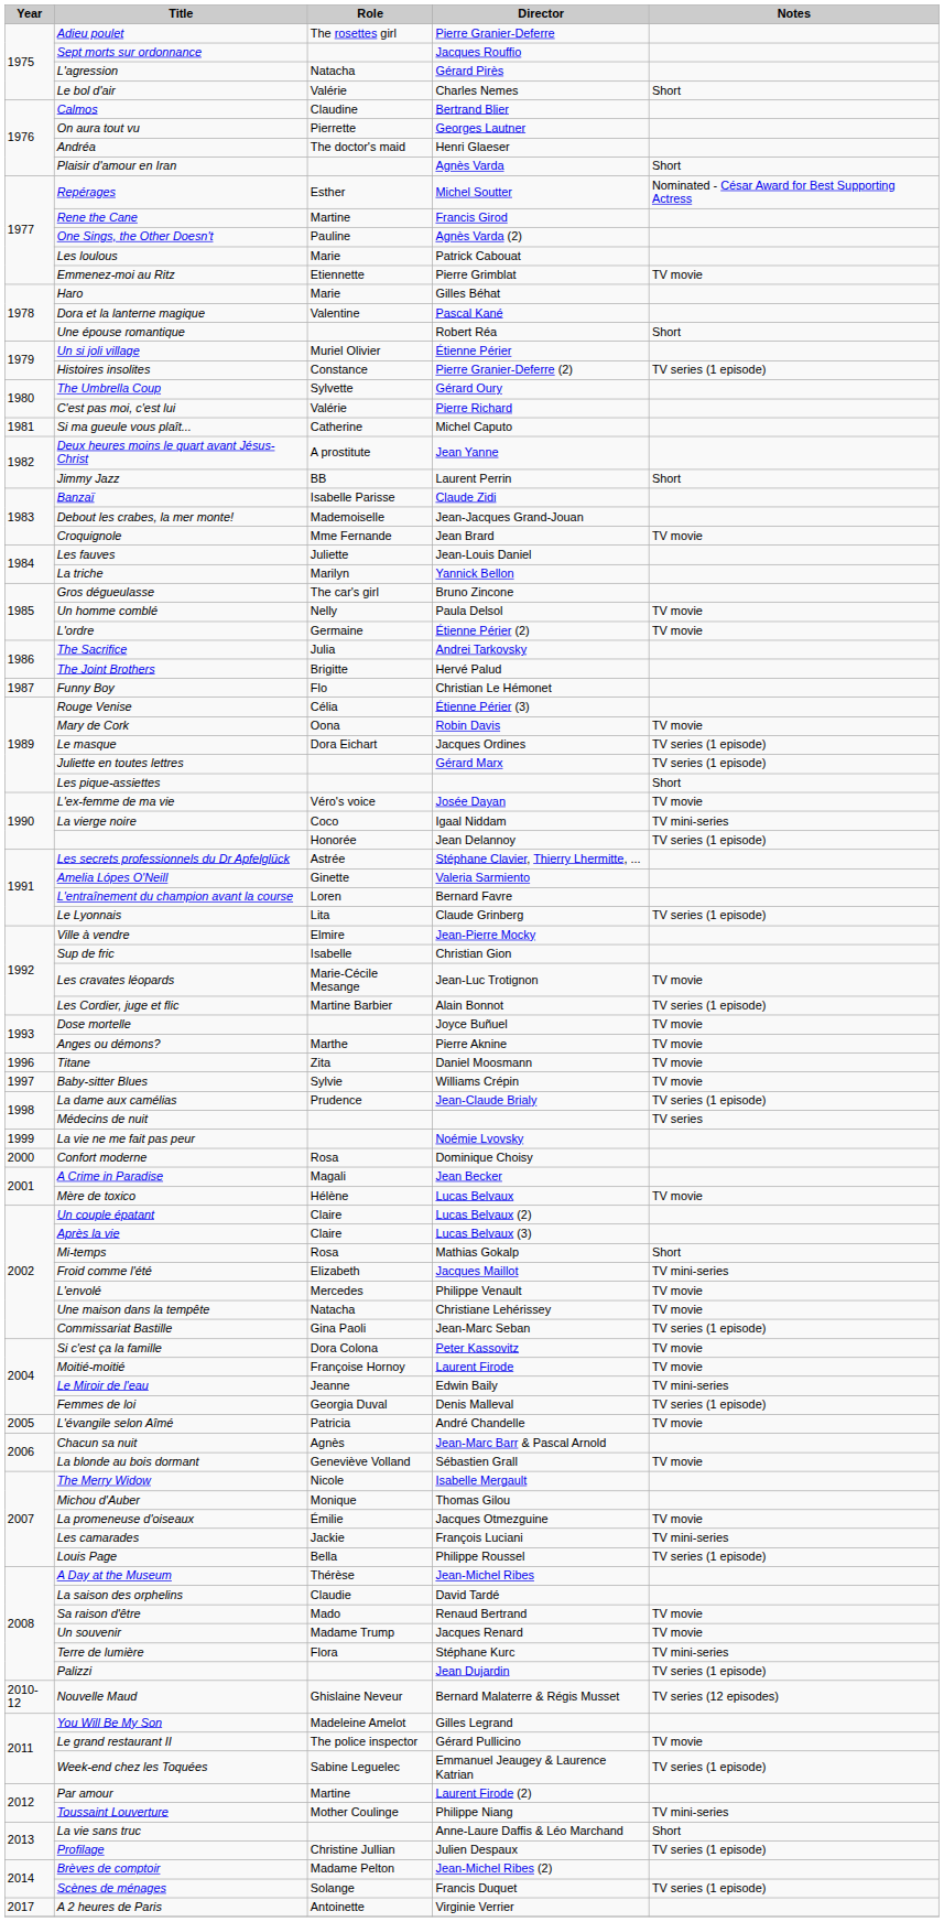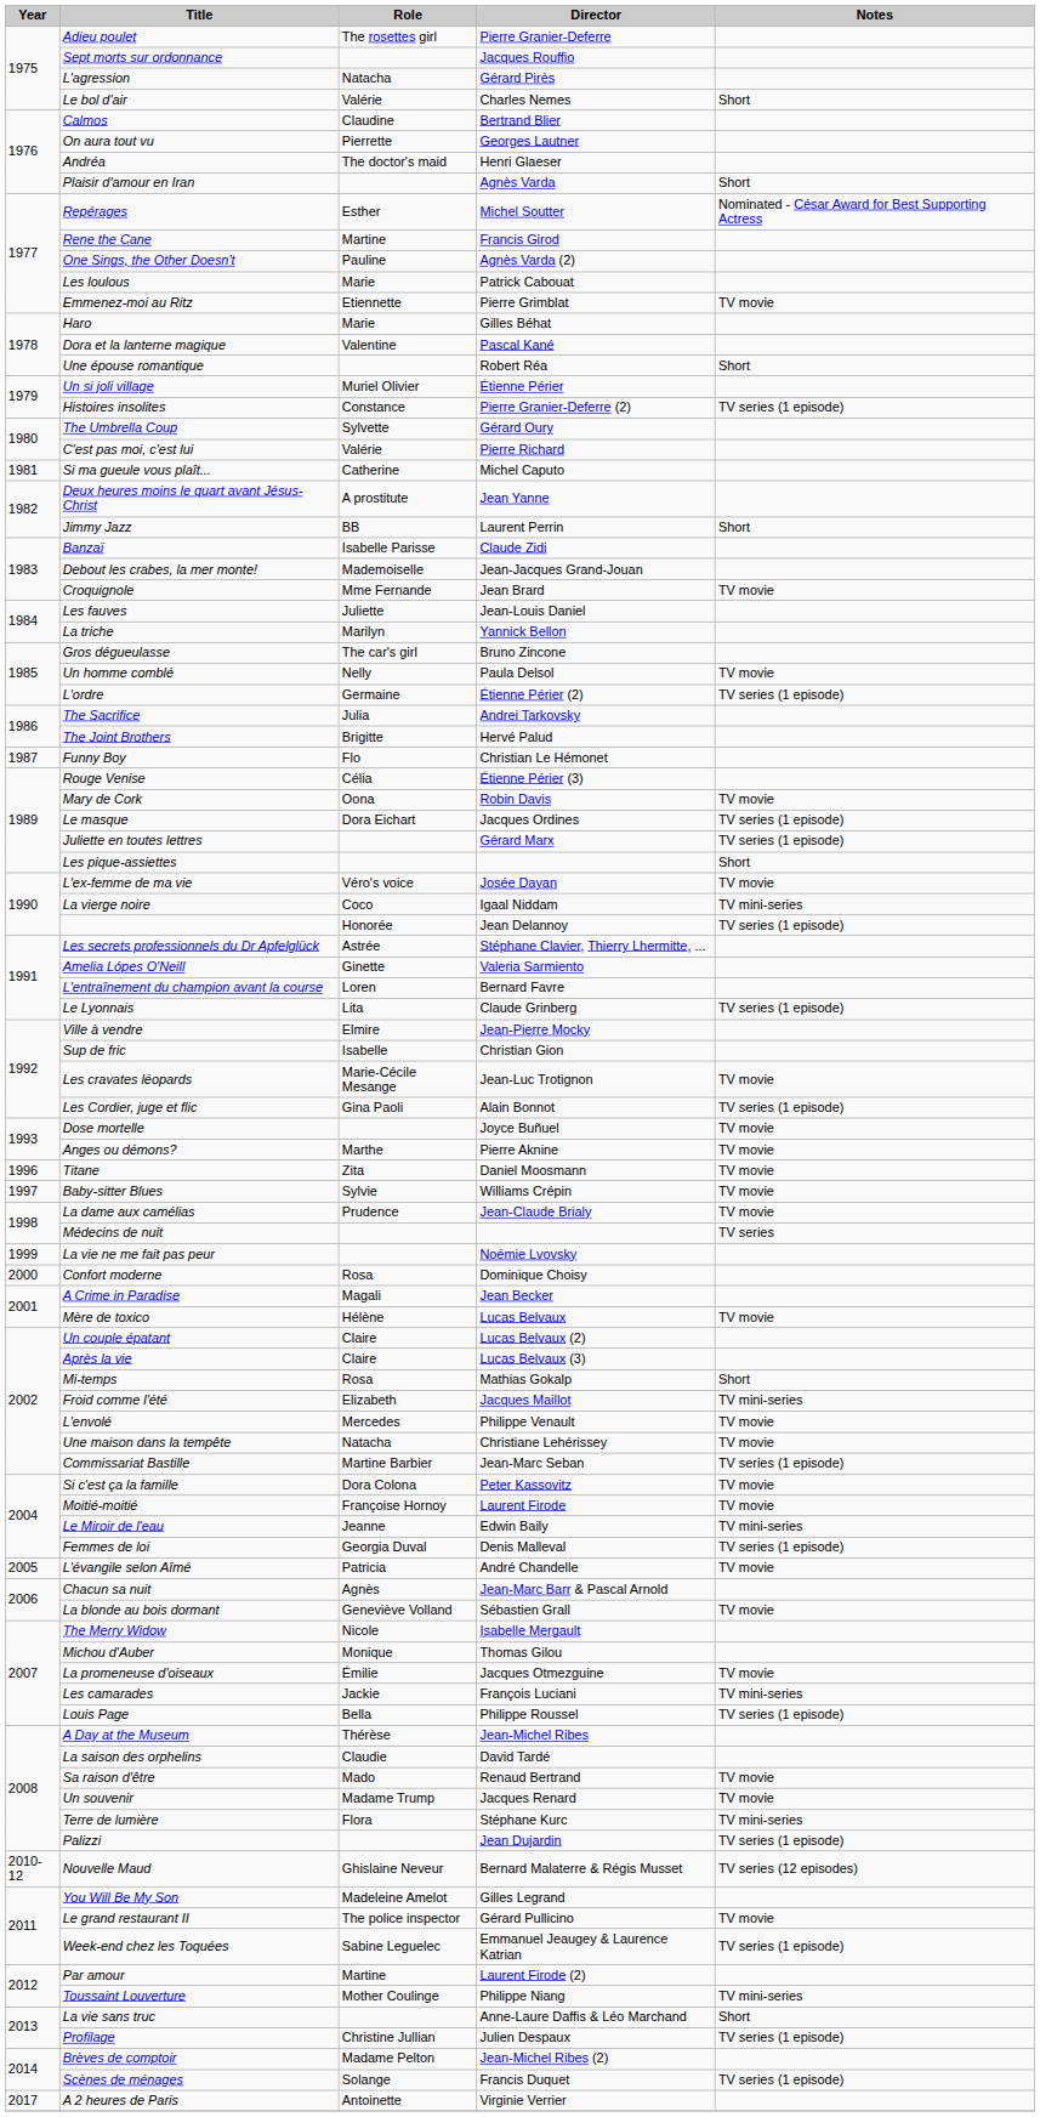 <table class="wikitable">
 <tr>
 <th style="background: #CCCCCC;">Year</th>
 <th style="background: #CCCCCC;">Title</th>
 <th style="background: #CCCCCC;">Role</th>
 <th style="background: #CCCCCC;">Director</th>
 <th style="background: #CCCCCC;">Notes</th>
 </tr>
 <tr>
 <td rowspan=4>1975</td>
 <td><em><a href='#'>Adieu poulet</a></em></td>
 <td>The <a href='#'>rosettes</a> girl</td>
 <td><a href='#'>Pierre Granier-Deferre</a></td>
 <td></td>
 </tr>
 <tr>
 <td><em><a href='#'>Sept morts sur ordonnance</a></em></td>
 <td></td>
 <td><a href='#'>Jacques Rouffio</a></td>
 <td></td>
 </tr>
 <tr>
 <td><em>L'agression</em></td>
 <td>Natacha</td>
 <td><a href='#'>Gérard Pirès</a></td>
 <td></td>
 </tr>
 <tr>
 <td><em>Le bol d'air</em></td>
 <td>Valérie</td>
 <td>Charles Nemes</td>
 <td>Short</td>
 </tr>
 <tr>
 <td rowspan=4>1976</td>
 <td><em><a href='#'>Calmos</a></em></td>
 <td>Claudine</td>
 <td><a href='#'>Bertrand Blier</a></td>
 <td></td>
 </tr>
 <tr>
 <td><em>On aura tout vu</em></td>
 <td>Pierrette</td>
 <td><a href='#'>Georges Lautner</a></td>
 <td></td>
 </tr>
 <tr>
 <td><em>Andréa</em></td>
 <td>The doctor's maid</td>
 <td>Henri Glaeser</td>
 <td></td>
 </tr>
 <tr>
 <td><em>Plaisir d'amour en Iran</em></td>
 <td></td>
 <td><a href='#'>Agnès Varda</a></td>
 <td>Short</td>
 </tr>
 <tr>
 <td rowspan=5>1977</td>
 <td><em><a href='#'>Repérages</a></em></td>
 <td>Esther</td>
 <td><a href='#'>Michel Soutter</a></td>
 <td>Nominated - <a href='#'>César Award for Best Supporting Actress</a></td>
 </tr>
 <tr>
 <td><em><a href='#'>Rene the Cane</a></em></td>
 <td>Martine</td>
 <td><a href='#'>Francis Girod</a></td>
 <td></td>
 </tr>
 <tr>
 <td><em><a href='#'>One Sings, the Other Doesn't</a></em></td>
 <td>Pauline</td>
 <td><a href='#'>Agnès Varda</a> (2)</td>
 <td></td>
 </tr>
 <tr>
 <td><em>Les loulous</em></td>
 <td>Marie</td>
 <td>Patrick Cabouat</td>
 <td></td>
 </tr>
 <tr>
 <td><em>Emmenez-moi au Ritz</em></td>
 <td>Etiennette</td>
 <td>Pierre Grimblat</td>
 <td>TV movie</td>
 </tr>
 <tr>
 <td rowspan=3>1978</td>
 <td><em>Haro</em></td>
 <td>Marie</td>
 <td>Gilles Béhat</td>
 <td></td>
 </tr>
 <tr>
 <td><em>Dora et la lanterne magique</em></td>
 <td>Valentine</td>
 <td><a href='#'>Pascal Kané</a></td>
 <td></td>
 </tr>
 <tr>
 <td><em>Une épouse romantique</em></td>
 <td></td>
 <td>Robert Réa</td>
 <td>Short</td>
 </tr>
 <tr>
 <td rowspan=2>1979</td>
 <td><em><a href='#'>Un si joli village</a></em></td>
 <td>Muriel Olivier</td>
 <td><a href='#'>Étienne Périer</a></td>
 <td></td>
 </tr>
 <tr>
 <td><em>Histoires insolites</em></td>
 <td>Constance</td>
 <td><a href='#'>Pierre Granier-Deferre</a> (2)</td>
 <td>TV series (1 episode)</td>
 </tr>
 <tr>
 <td rowspan=2>1980</td>
 <td><em><a href='#'>The Umbrella Coup</a></em></td>
 <td>Sylvette</td>
 <td><a href='#'>Gérard Oury</a></td>
 <td></td>
 </tr>
 <tr>
 <td><em>C'est pas moi, c'est lui</em></td>
 <td>Valérie</td>
 <td><a href='#'>Pierre Richard</a></td>
 <td></td>
 </tr>
 <tr>
 <td rowspan=1>1981</td>
 <td><em>Si ma gueule vous plaît...</em></td>
 <td>Catherine</td>
 <td>Michel Caputo</td>
 <td></td>
 </tr>
 <tr>
 <td rowspan=2>1982</td>
 <td><em><a href='#'>Deux heures moins le quart avant Jésus-Christ</a></em></td>
 <td>A prostitute</td>
 <td><a href='#'>Jean Yanne</a></td>
 <td></td>
 </tr>
 <tr>
 <td><em>Jimmy Jazz</em></td>
 <td>BB</td>
 <td>Laurent Perrin</td>
 <td>Short</td>
 </tr>
 <tr>
 <td rowspan=3>1983</td>
 <td><em><a href='#'>Banzaï</a></em></td>
 <td>Isabelle Parisse</td>
 <td><a href='#'>Claude Zidi</a></td>
 <td></td>
 </tr>
 <tr>
 <td><em>Debout les crabes, la mer monte!</em></td>
 <td>Mademoiselle</td>
 <td>Jean-Jacques Grand-Jouan</td>
 <td></td>
 </tr>
 <tr>
 <td><em>Croquignole</em></td>
 <td>Mme Fernande</td>
 <td>Jean Brard</td>
 <td>TV movie</td>
 </tr>
 <tr>
 <td rowspan=2>1984</td>
 <td><em>Les fauves</em></td>
 <td>Juliette</td>
 <td>Jean-Louis Daniel</td>
 <td></td>
 </tr>
 <tr>
 <td><em>La triche</em></td>
 <td>Marilyn</td>
 <td><a href='#'>Yannick Bellon</a></td>
 <td></td>
 </tr>
 <tr>
 <td rowspan=3>1985</td>
 <td><em>Gros dégueulasse</em></td>
 <td>The car's girl</td>
 <td>Bruno Zincone</td>
 <td></td>
 </tr>
 <tr>
 <td><em>Un homme comblé</em></td>
 <td>Nelly</td>
 <td>Paula Delsol</td>
 <td>TV movie</td>
 </tr>
 <tr>
 <td><em>L'ordre</em></td>
 <td>Germaine</td>
 <td><a href='#'>Étienne Périer</a> (2)</td>
-<td>TV movie</td>
+<td>TV series (1 episode)</td>
 </tr>
 <tr>
 <td rowspan=2>1986</td>
 <td><em><a href='#'>The Sacrifice</a></em></td>
 <td>Julia</td>
 <td><a href='#'>Andrei Tarkovsky</a></td>
 <td></td>
 </tr>
 <tr>
 <td><em><a href='#'>The Joint Brothers</a></em></td>
 <td>Brigitte</td>
 <td>Hervé Palud</td>
 <td></td>
 </tr>
 <tr>
 <td rowspan=1>1987</td>
 <td><em>Funny Boy</em></td>
 <td>Flo</td>
 <td>Christian Le Hémonet</td>
 <td></td>
 </tr>
 <tr>
 <td rowspan=5>1989</td>
 <td><em>Rouge Venise</em></td>
 <td>Célia</td>
 <td><a href='#'>Étienne Périer</a> (3)</td>
 <td></td>
 </tr>
 <tr>
 <td><em>Mary de Cork</em></td>
 <td>Oona</td>
 <td><a href='#'>Robin Davis</a></td>
 <td>TV movie</td>
 </tr>
 <tr>
 <td><em>Le masque</em></td>
 <td>Dora Eichart</td>
 <td>Jacques Ordines</td>
 <td>TV series (1 episode)</td>
 </tr>
 <tr>
 <td><em>Juliette en toutes lettres</em></td>
 <td></td>
 <td><a href='#'>Gérard Marx</a></td>
 <td>TV series (1 episode)</td>
 </tr>
 <tr>
 <td><em>Les pique-assiettes</em></td>
 <td></td>
 <td></td>
 <td>Short</td>
 </tr>
 <tr>
 <td rowspan=3>1990</td>
 <td><em>L'ex-femme de ma vie</em></td>
 <td>Véro's voice</td>
 <td><a href='#'>Josée Dayan</a></td>
 <td>TV movie</td>
 </tr>
 <tr>
 <td><em>La vierge noire</em></td>
 <td>Coco</td>
 <td>Igaal Niddam</td>
 <td>TV mini-series</td>
 </tr>
 <tr>
 <td><em></em></td>
 <td>Honorée</td>
 <td>Jean Delannoy</td>
 <td>TV series (1 episode)</td>
 </tr>
 <tr>
 <td rowspan=4>1991</td>
 <td><em><a href='#'>Les secrets professionnels du Dr Apfelglück</a></em></td>
 <td>Astrée</td>
 <td><a href='#'>Stéphane Clavier</a>, <a href='#'>Thierry Lhermitte</a>, ...</td>
 <td></td>
 </tr>
 <tr>
 <td><em><a href='#'>Amelia Lópes O'Neill</a></em></td>
 <td>Ginette</td>
 <td><a href='#'>Valeria Sarmiento</a></td>
 <td></td>
 </tr>
 <tr>
 <td><em><a href='#'>L'entraînement du champion avant la course</a></em></td>
 <td>Loren</td>
 <td>Bernard Favre</td>
 <td></td>
 </tr>
 <tr>
 <td><em>Le Lyonnais</em></td>
 <td>Lita</td>
 <td>Claude Grinberg</td>
 <td>TV series (1 episode)</td>
 </tr>
 <tr>
 <td rowspan=4>1992</td>
 <td><em>Ville à vendre</em></td>
 <td>Elmire</td>
 <td><a href='#'>Jean-Pierre Mocky</a></td>
 <td></td>
 </tr>
 <tr>
 <td><em>Sup de fric</em></td>
 <td>Isabelle</td>
 <td>Christian Gion</td>
 <td></td>
 </tr>
 <tr>
 <td><em>Les cravates léopards</em></td>
 <td>Marie-Cécile Mesange</td>
 <td>Jean-Luc Trotignon</td>
 <td>TV movie</td>
 </tr>
 <tr>
 <td><em>Les Cordier, juge et flic</em></td>
-<td>Martine Barbier</td>
+<td>Gina Paoli</td>
 <td>Alain Bonnot</td>
 <td>TV series (1 episode)</td>
 </tr>
 <tr>
 <td rowspan=2>1993</td>
 <td><em>Dose mortelle</em></td>
 <td></td>
 <td>Joyce Buñuel</td>
 <td>TV movie</td>
 </tr>
 <tr>
 <td><em>Anges ou démons?</em></td>
 <td>Marthe</td>
 <td>Pierre Aknine</td>
 <td>TV movie</td>
 </tr>
 <tr>
 <td rowspan=1>1996</td>
 <td><em>Titane</em></td>
 <td>Zita</td>
 <td>Daniel Moosmann</td>
 <td>TV movie</td>
 </tr>
 <tr>
 <td rowspan=1>1997</td>
 <td><em>Baby-sitter Blues</em></td>
 <td>Sylvie</td>
 <td>Williams Crépin</td>
 <td>TV movie</td>
 </tr>
 <tr>
 <td rowspan=2>1998</td>
 <td><em>La dame aux camélias</em></td>
 <td>Prudence</td>
 <td><a href='#'>Jean-Claude Brialy</a></td>
-<td>TV series (1 episode)</td>
+<td>TV movie</td>
 </tr>
 <tr>
 <td><em>Médecins de nuit</em></td>
 <td></td>
 <td></td>
 <td>TV series</td>
 </tr>
 <tr>
 <td rowspan=1>1999</td>
 <td><em>La vie ne me fait pas peur</em></td>
 <td></td>
 <td><a href='#'>Noémie Lvovsky</a></td>
 <td></td>
 </tr>
 <tr>
 <td rowspan=1>2000</td>
 <td><em>Confort moderne</em></td>
 <td>Rosa</td>
 <td>Dominique Choisy</td>
 <td></td>
 </tr>
 <tr>
 <td rowspan=2>2001</td>
 <td><em><a href='#'>A Crime in Paradise</a></em></td>
 <td>Magali</td>
 <td><a href='#'>Jean Becker</a></td>
 <td></td>
 </tr>
 <tr>
 <td><em>Mère de toxico</em></td>
 <td>Hélène</td>
 <td><a href='#'>Lucas Belvaux</a></td>
 <td>TV movie</td>
 </tr>
 <tr>
 <td rowspan=7>2002</td>
 <td><em><a href='#'>Un couple épatant</a></em></td>
 <td>Claire</td>
 <td><a href='#'>Lucas Belvaux</a> (2)</td>
 <td></td>
 </tr>
 <tr>
 <td><em><a href='#'>Après la vie</a></em></td>
 <td>Claire</td>
 <td><a href='#'>Lucas Belvaux</a> (3)</td>
 <td></td>
 </tr>
 <tr>
 <td><em>Mi-temps</em></td>
 <td>Rosa</td>
 <td>Mathias Gokalp</td>
 <td>Short</td>
 </tr>
 <tr>
 <td><em>Froid comme l'été</em></td>
 <td>Elizabeth</td>
 <td><a href='#'>Jacques Maillot</a></td>
 <td>TV mini-series</td>
 </tr>
 <tr>
 <td><em>L'envolé</em></td>
 <td>Mercedes</td>
 <td>Philippe Venault</td>
 <td>TV movie</td>
 </tr>
 <tr>
 <td><em>Une maison dans la tempête</em></td>
 <td>Natacha</td>
 <td>Christiane Lehérissey</td>
 <td>TV movie</td>
 </tr>
 <tr>
 <td><em>Commissariat Bastille</em></td>
-<td>Gina Paoli</td>
+<td>Martine Barbier</td>
 <td>Jean-Marc Seban</td>
 <td>TV series (1 episode)</td>
 </tr>
 <tr>
 <td rowspan=4>2004</td>
 <td><em>Si c'est ça la famille</em></td>
 <td>Dora Colona</td>
 <td><a href='#'>Peter Kassovitz</a></td>
 <td>TV movie</td>
 </tr>
 <tr>
 <td><em>Moitié-moitié</em></td>
 <td>Françoise Hornoy</td>
 <td><a href='#'>Laurent Firode</a></td>
 <td>TV movie</td>
 </tr>
 <tr>
 <td><em><a href='#'>Le Miroir de l'eau</a></em></td>
 <td>Jeanne</td>
 <td>Edwin Baily</td>
 <td>TV mini-series</td>
 </tr>
 <tr>
 <td><em>Femmes de loi</em></td>
 <td>Georgia Duval</td>
 <td>Denis Malleval</td>
 <td>TV series (1 episode)</td>
 </tr>
 <tr>
 <td rowspan=1>2005</td>
 <td><em>L'évangile selon Aîmé</em></td>
 <td>Patricia</td>
 <td>André Chandelle</td>
 <td>TV movie</td>
 </tr>
 <tr>
 <td rowspan=2>2006</td>
 <td><em>Chacun sa nuit</em></td>
 <td>Agnès</td>
 <td><a href='#'>Jean-Marc Barr</a> & Pascal Arnold</td>
 <td></td>
 </tr>
 <tr>
 <td><em>La blonde au bois dormant</em></td>
 <td>Geneviève Volland</td>
 <td>Sébastien Grall</td>
 <td>TV movie</td>
 </tr>
 <tr>
 <td rowspan=5>2007</td>
 <td><em><a href='#'>The Merry Widow</a></em></td>
 <td>Nicole</td>
 <td><a href='#'>Isabelle Mergault</a></td>
 <td></td>
 </tr>
 <tr>
 <td><em>Michou d'Auber</em></td>
 <td>Monique</td>
 <td>Thomas Gilou</td>
 <td></td>
 </tr>
 <tr>
 <td><em>La promeneuse d'oiseaux</em></td>
 <td>Émilie</td>
 <td>Jacques Otmezguine</td>
 <td>TV movie</td>
 </tr>
 <tr>
 <td><em>Les camarades</em></td>
 <td>Jackie</td>
 <td>François Luciani</td>
 <td>TV mini-series</td>
 </tr>
 <tr>
 <td><em>Louis Page</em></td>
 <td>Bella</td>
 <td>Philippe Roussel</td>
 <td>TV series (1 episode)</td>
 </tr>
 <tr>
 <td rowspan=6>2008</td>
 <td><em><a href='#'>A Day at the Museum</a></em></td>
 <td>Thérèse</td>
 <td><a href='#'>Jean-Michel Ribes</a></td>
 <td></td>
 </tr>
 <tr>
 <td><em>La saison des orphelins</em></td>
 <td>Claudie</td>
 <td>David Tardé</td>
 <td></td>
 </tr>
 <tr>
 <td><em>Sa raison d'être</em></td>
 <td>Mado</td>
 <td>Renaud Bertrand</td>
 <td>TV movie</td>
 </tr>
 <tr>
 <td><em>Un souvenir</em></td>
 <td>Madame Trump</td>
 <td>Jacques Renard</td>
 <td>TV movie</td>
 </tr>
 <tr>
 <td><em>Terre de lumière</em></td>
 <td>Flora</td>
 <td>Stéphane Kurc</td>
 <td>TV mini-series</td>
 </tr>
 <tr>
 <td><em>Palizzi</em></td>
 <td></td>
 <td><a href='#'>Jean Dujardin</a></td>
 <td>TV series (1 episode)</td>
 </tr>
 <tr>
 <td>2010-12</td>
 <td><em>Nouvelle Maud</em></td>
 <td>Ghislaine Neveur</td>
 <td>Bernard Malaterre & Régis Musset</td>
 <td>TV series (12 episodes)</td>
 </tr>
 <tr>
 <td rowspan=3>2011</td>
 <td><em><a href='#'>You Will Be My Son</a></em></td>
 <td>Madeleine Amelot</td>
 <td>Gilles Legrand</td>
 <td></td>
 </tr>
 <tr>
 <td><em>Le grand restaurant II</em></td>
 <td>The police inspector</td>
 <td>Gérard Pullicino</td>
 <td>TV movie</td>
 </tr>
 <tr>
 <td><em>Week-end chez les Toquées</em></td>
 <td>Sabine Leguelec</td>
 <td>Emmanuel Jeaugey & Laurence Katrian</td>
 <td>TV series (1 episode)</td>
 </tr>
 <tr>
 <td rowspan=2>2012</td>
 <td><em>Par amour</em></td>
 <td>Martine</td>
 <td><a href='#'>Laurent Firode</a> (2)</td>
 <td></td>
 </tr>
 <tr>
 <td><em><a href='#'>Toussaint Louverture</a></em></td>
 <td>Mother Coulinge</td>
 <td>Philippe Niang</td>
 <td>TV mini-series</td>
 </tr>
 <tr>
 <td rowspan=2>2013</td>
 <td><em>La vie sans truc</em></td>
 <td></td>
 <td>Anne-Laure Daffis & Léo Marchand</td>
 <td>Short</td>
 </tr>
 <tr>
 <td><em><a href='#'>Profilage</a></em></td>
 <td>Christine Jullian</td>
 <td>Julien Despaux</td>
 <td>TV series (1 episode)</td>
 </tr>
 <tr>
 <td rowspan=2>2014</td>
 <td><em><a href='#'>Brèves de comptoir</a></em></td>
 <td>Madame Pelton</td>
 <td><a href='#'>Jean-Michel Ribes</a> (2)</td>
 <td></td>
 </tr>
 <tr>
 <td><em><a href='#'>Scènes de ménages</a></em></td>
 <td>Solange</td>
 <td>Francis Duquet</td>
 <td>TV series (1 episode)</td>
 </tr>
 <tr>
 <td>2017</td>
 <td><em>A 2 heures de Paris</em></td>
 <td>Antoinette</td>
 <td>Virginie Verrier</td>
 <td></td>
 </tr>
 <tr>
 </tr>
 </table>
